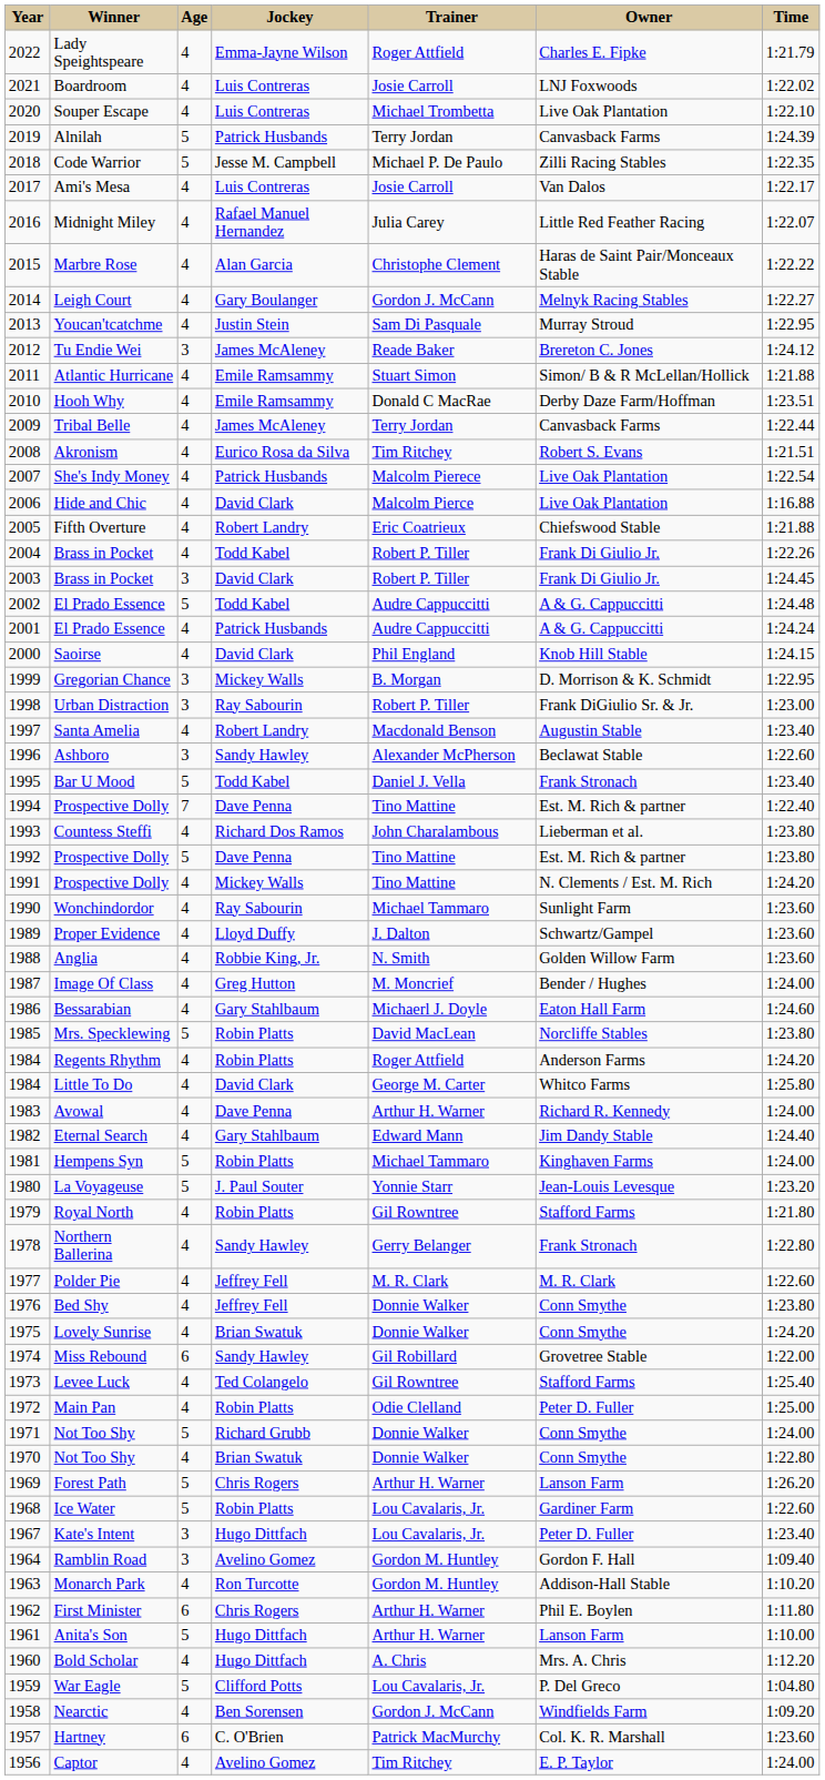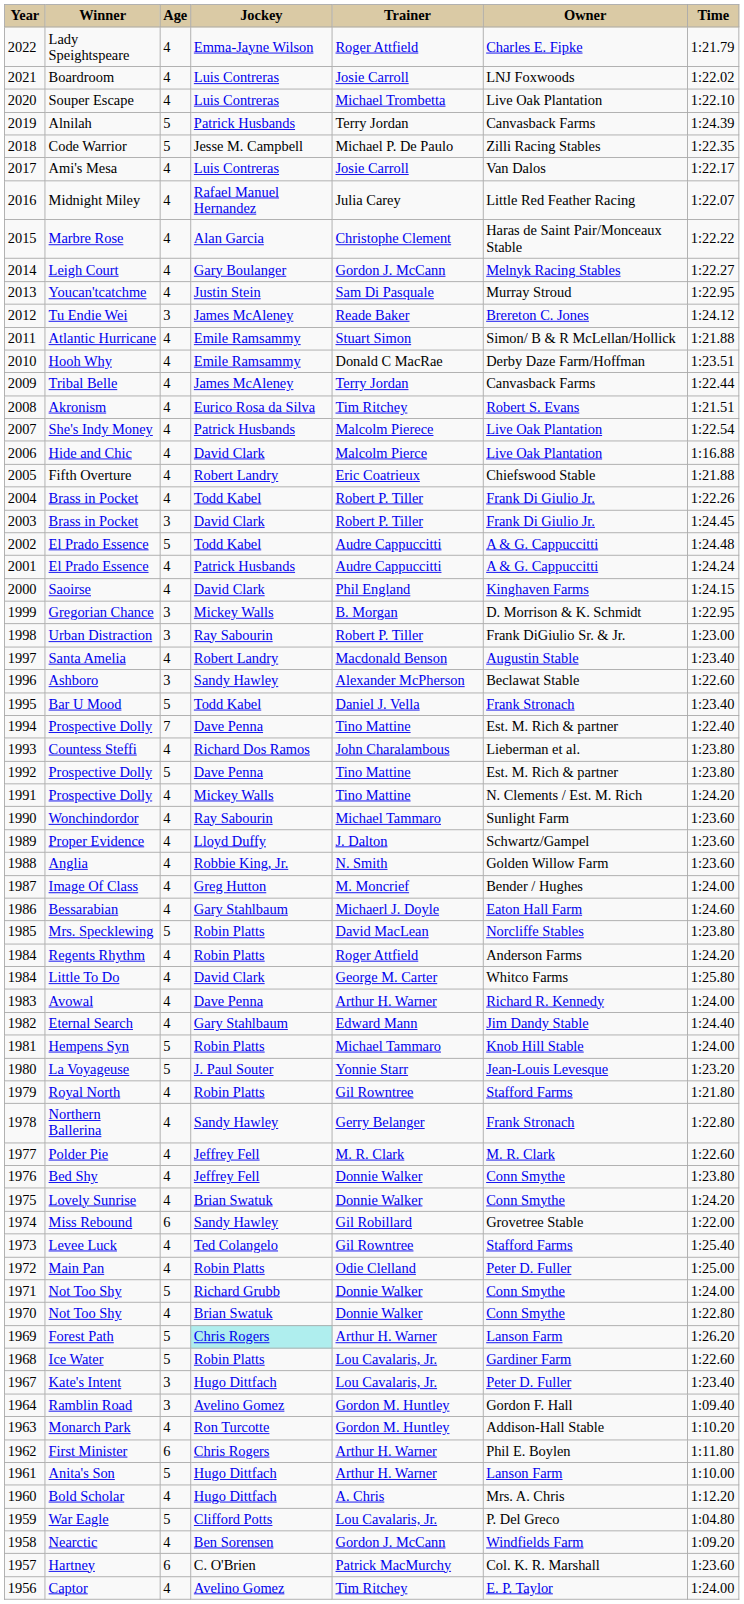 <table class="wikitable sortable">
 <tr>
 <th style="background-color:#DACAA5; width:38px">Year <br></th>
 <th style="background-color:#DACAA5; width:120px">Winner <br></th>
 <th style="background-color:#DACAA5; width:20px">Age<br></th>
 <th style="background-color:#DACAA5; width:150px">Jockey <br></th>
 <th style="background-color:#DACAA5; width:160px">Trainer <br></th>
 <th style="background-color:#DACAA5; width:220px">Owner <br></th>
 <th style="background-color:#DACAA5; width:50px">Time</th>
 </tr>
 <tr>
 <td>2022</td>
 <td>Lady Speightspeare</td>
 <td>4</td>
 <td><a href='#'>Emma-Jayne Wilson</a></td>
 <td><a href='#'>Roger Attfield</a></td>
 <td><a href='#'>Charles E. Fipke</a></td>
 <td>1:21.79</td>
 </tr>
 <tr>
 <td>2021</td>
 <td>Boardroom</td>
 <td>4</td>
 <td><a href='#'>Luis Contreras</a></td>
 <td><a href='#'>Josie Carroll</a></td>
 <td>LNJ Foxwoods</td>
 <td>1:22.02</td>
 </tr>
 <tr>
 <td>2020</td>
 <td>Souper Escape</td>
 <td>4</td>
 <td><a href='#'>Luis Contreras</a></td>
 <td><a href='#'>Michael Trombetta</a></td>
 <td>Live Oak Plantation</td>
 <td>1:22.10</td>
 </tr>
 <tr>
 <td>2019</td>
 <td>Alnilah</td>
 <td>5</td>
 <td><a href='#'>Patrick Husbands</a></td>
 <td>Terry Jordan</td>
 <td>Canvasback Farms</td>
 <td>1:24.39</td>
 </tr>
 <tr>
 <td>2018</td>
 <td>Code Warrior</td>
 <td>5</td>
 <td>Jesse M. Campbell</td>
 <td>Michael P. De Paulo</td>
 <td>Zilli Racing Stables</td>
 <td>1:22.35</td>
 </tr>
 <tr>
 <td>2017</td>
 <td>Ami's Mesa</td>
 <td>4</td>
 <td><a href='#'>Luis Contreras</a></td>
 <td><a href='#'>Josie Carroll</a></td>
 <td>Van Dalos</td>
 <td>1:22.17</td>
 </tr>
 <tr>
 <td>2016</td>
 <td>Midnight Miley</td>
 <td>4</td>
 <td><a href='#'>Rafael Manuel Hernandez</a></td>
 <td>Julia Carey</td>
 <td>Little Red Feather Racing</td>
 <td>1:22.07</td>
 </tr>
 <tr>
 <td>2015</td>
 <td><a href='#'>Marbre Rose</a></td>
 <td>4</td>
 <td><a href='#'>Alan Garcia</a></td>
 <td><a href='#'>Christophe Clement</a></td>
 <td>Haras de Saint Pair/Monceaux Stable</td>
 <td>1:22.22</td>
 </tr>
 <tr>
 <td>2014</td>
 <td><a href='#'>Leigh Court</a></td>
 <td>4</td>
 <td><a href='#'>Gary Boulanger</a></td>
 <td><a href='#'>Gordon J. McCann</a></td>
 <td><a href='#'>Melnyk Racing Stables</a></td>
 <td>1:22.27</td>
 </tr>
 <tr>
 <td>2013</td>
 <td><a href='#'>Youcan'tcatchme</a></td>
 <td>4</td>
 <td><a href='#'>Justin Stein</a></td>
 <td><a href='#'>Sam Di Pasquale</a></td>
 <td>Murray Stroud</td>
 <td>1:22.95</td>
 </tr>
 <tr>
 <td>2012</td>
 <td><a href='#'>Tu Endie Wei</a></td>
 <td>3</td>
 <td><a href='#'>James McAleney</a></td>
 <td><a href='#'>Reade Baker</a></td>
 <td><a href='#'>Brereton C. Jones</a></td>
 <td>1:24.12</td>
 </tr>
 <tr>
 <td>2011</td>
 <td><a href='#'>Atlantic Hurricane</a></td>
 <td>4</td>
 <td><a href='#'>Emile Ramsammy</a></td>
 <td><a href='#'>Stuart Simon</a></td>
 <td>Simon/ B & R McLellan/Hollick</td>
 <td>1:21.88</td>
 </tr>
 <tr>
 <td>2010</td>
 <td><a href='#'>Hooh Why</a></td>
 <td>4</td>
 <td><a href='#'>Emile Ramsammy</a></td>
 <td>Donald C MacRae</td>
 <td>Derby Daze Farm/Hoffman</td>
 <td>1:23.51</td>
 </tr>
 <tr>
 <td>2009</td>
 <td><a href='#'>Tribal Belle</a></td>
 <td>4</td>
 <td><a href='#'>James McAleney</a></td>
 <td><a href='#'>Terry Jordan</a></td>
 <td>Canvasback Farms</td>
 <td>1:22.44</td>
 </tr>
 <tr>
 <td>2008</td>
 <td><a href='#'>Akronism</a></td>
 <td>4</td>
 <td><a href='#'>Eurico Rosa da Silva</a></td>
 <td><a href='#'>Tim Ritchey</a></td>
 <td><a href='#'>Robert S. Evans</a></td>
 <td>1:21.51</td>
 </tr>
 <tr>
 <td>2007</td>
 <td><a href='#'>She's Indy Money</a></td>
 <td>4</td>
 <td><a href='#'>Patrick Husbands</a></td>
 <td><a href='#'>Malcolm Pierece</a></td>
 <td><a href='#'>Live Oak Plantation</a></td>
 <td>1:22.54</td>
 </tr>
 <tr>
 <td>2006</td>
 <td><a href='#'>Hide and Chic</a></td>
 <td>4</td>
 <td><a href='#'>David Clark</a></td>
 <td><a href='#'>Malcolm Pierce</a></td>
 <td><a href='#'>Live Oak Plantation</a></td>
 <td>1:16.88</td>
 </tr>
 <tr>
 <td>2005</td>
 <td>Fifth Overture</td>
 <td>4</td>
 <td><a href='#'>Robert Landry</a></td>
 <td><a href='#'>Eric Coatrieux</a></td>
 <td>Chiefswood Stable</td>
 <td>1:21.88</td>
 </tr>
 <tr>
 <td>2004</td>
 <td><a href='#'>Brass in Pocket</a></td>
 <td>4</td>
 <td><a href='#'>Todd Kabel</a></td>
 <td><a href='#'>Robert P. Tiller</a></td>
 <td><a href='#'>Frank Di Giulio Jr.</a></td>
 <td>1:22.26</td>
 </tr>
 <tr>
 <td>2003</td>
 <td><a href='#'>Brass in Pocket</a></td>
 <td>3</td>
 <td><a href='#'>David Clark</a></td>
 <td><a href='#'>Robert P. Tiller</a></td>
 <td><a href='#'>Frank Di Giulio Jr.</a></td>
 <td>1:24.45</td>
 </tr>
 <tr>
 <td>2002</td>
 <td><a href='#'>El Prado Essence</a></td>
 <td>5</td>
 <td><a href='#'>Todd Kabel</a></td>
 <td><a href='#'>Audre Cappuccitti</a></td>
 <td><a href='#'>A & G. Cappuccitti</a></td>
 <td>1:24.48</td>
 </tr>
 <tr>
 <td>2001</td>
 <td><a href='#'>El Prado Essence</a></td>
 <td>4</td>
 <td><a href='#'>Patrick Husbands</a></td>
 <td><a href='#'>Audre Cappuccitti</a></td>
 <td><a href='#'>A & G. Cappuccitti</a></td>
 <td>1:24.24</td>
 </tr>
 <tr>
 <td>2000</td>
 <td><a href='#'>Saoirse</a></td>
 <td>4</td>
 <td><a href='#'>David Clark</a></td>
 <td><a href='#'>Phil England</a></td>
-<td><a href='#'>Knob Hill Stable</a></td>
+<td><a href='#'>Kinghaven Farms</a></td>
 <td>1:24.15</td>
 </tr>
 <tr>
 <td>1999</td>
 <td><a href='#'>Gregorian Chance</a></td>
 <td>3</td>
 <td><a href='#'>Mickey Walls</a></td>
 <td><a href='#'>B. Morgan</a></td>
 <td>D. Morrison & K. Schmidt</td>
 <td>1:22.95</td>
 </tr>
 <tr>
 <td>1998</td>
 <td><a href='#'>Urban Distraction</a></td>
 <td>3</td>
 <td><a href='#'>Ray Sabourin</a></td>
 <td><a href='#'>Robert P. Tiller</a></td>
 <td>Frank DiGiulio Sr. & Jr.</td>
 <td>1:23.00</td>
 </tr>
 <tr>
 <td>1997</td>
 <td><a href='#'>Santa Amelia</a></td>
 <td>4</td>
 <td><a href='#'>Robert Landry</a></td>
 <td><a href='#'>Macdonald Benson</a></td>
 <td><a href='#'>Augustin Stable</a></td>
 <td>1:23.40</td>
 </tr>
 <tr>
 <td>1996</td>
 <td><a href='#'>Ashboro</a></td>
 <td>3</td>
 <td><a href='#'>Sandy Hawley</a></td>
 <td><a href='#'>Alexander McPherson</a></td>
 <td>Beclawat Stable</td>
 <td>1:22.60</td>
 </tr>
 <tr>
 <td>1995</td>
 <td><a href='#'>Bar U Mood</a></td>
 <td>5</td>
 <td><a href='#'>Todd Kabel</a></td>
 <td><a href='#'>Daniel J. Vella</a></td>
 <td><a href='#'>Frank Stronach</a></td>
 <td>1:23.40</td>
 </tr>
 <tr>
 <td>1994</td>
 <td><a href='#'>Prospective Dolly</a></td>
 <td>7</td>
 <td><a href='#'>Dave Penna</a></td>
 <td><a href='#'>Tino Mattine</a></td>
 <td>Est. M. Rich & partner</td>
 <td>1:22.40</td>
 </tr>
 <tr>
 <td>1993</td>
 <td><a href='#'>Countess Steffi</a></td>
 <td>4</td>
 <td><a href='#'>Richard Dos Ramos</a></td>
 <td><a href='#'>John Charalambous</a></td>
 <td>Lieberman et al.</td>
 <td>1:23.80</td>
 </tr>
 <tr>
 <td>1992</td>
 <td><a href='#'>Prospective Dolly</a></td>
 <td>5</td>
 <td><a href='#'>Dave Penna</a></td>
 <td><a href='#'>Tino Mattine</a></td>
 <td>Est. M. Rich & partner</td>
 <td>1:23.80</td>
 </tr>
 <tr>
 <td>1991</td>
 <td><a href='#'>Prospective Dolly</a></td>
 <td>4</td>
 <td><a href='#'>Mickey Walls</a></td>
 <td><a href='#'>Tino Mattine</a></td>
 <td>N. Clements / Est. M. Rich</td>
 <td>1:24.20</td>
 </tr>
 <tr>
 <td>1990</td>
 <td><a href='#'>Wonchindordor</a></td>
 <td>4</td>
 <td><a href='#'>Ray Sabourin</a></td>
 <td><a href='#'>Michael Tammaro</a></td>
 <td>Sunlight Farm</td>
 <td>1:23.60</td>
 </tr>
 <tr>
 <td>1989</td>
 <td><a href='#'>Proper Evidence</a></td>
 <td>4</td>
 <td><a href='#'>Lloyd Duffy</a></td>
 <td><a href='#'>J. Dalton</a></td>
 <td>Schwartz/Gampel</td>
 <td>1:23.60</td>
 </tr>
 <tr>
 <td>1988</td>
 <td><a href='#'>Anglia</a></td>
 <td>4</td>
 <td><a href='#'>Robbie King, Jr.</a></td>
 <td><a href='#'>N. Smith</a></td>
 <td>Golden Willow Farm</td>
 <td>1:23.60</td>
 </tr>
 <tr>
 <td>1987</td>
 <td><a href='#'>Image Of Class</a></td>
 <td>4</td>
 <td><a href='#'>Greg Hutton</a></td>
 <td><a href='#'>M. Moncrief</a></td>
 <td>Bender / Hughes</td>
 <td>1:24.00</td>
 </tr>
 <tr>
 <td>1986</td>
 <td><a href='#'>Bessarabian</a></td>
 <td>4</td>
 <td><a href='#'>Gary Stahlbaum</a></td>
 <td><a href='#'>Michaerl J. Doyle</a></td>
 <td><a href='#'>Eaton Hall Farm</a></td>
 <td>1:24.60</td>
 </tr>
 <tr>
 <td>1985</td>
 <td><a href='#'>Mrs. Specklewing</a></td>
 <td>5</td>
 <td><a href='#'>Robin Platts</a></td>
 <td><a href='#'>David MacLean</a></td>
 <td><a href='#'>Norcliffe Stables</a></td>
 <td>1:23.80</td>
 </tr>
 <tr>
 <td>1984</td>
 <td><a href='#'>Regents Rhythm</a></td>
 <td>4</td>
 <td><a href='#'>Robin Platts</a></td>
 <td><a href='#'>Roger Attfield</a></td>
 <td>Anderson Farms</td>
 <td>1:24.20</td>
 </tr>
 <tr>
 <td>1984</td>
 <td><a href='#'>Little To Do</a></td>
 <td>4</td>
 <td><a href='#'>David Clark</a></td>
 <td><a href='#'>George M. Carter</a></td>
 <td>Whitco Farms</td>
 <td>1:25.80</td>
 </tr>
 <tr>
 <td>1983</td>
 <td><a href='#'>Avowal</a></td>
 <td>4</td>
 <td><a href='#'>Dave Penna</a></td>
 <td><a href='#'>Arthur H. Warner</a></td>
 <td><a href='#'>Richard R. Kennedy</a></td>
 <td>1:24.00</td>
 </tr>
 <tr>
 <td>1982</td>
 <td><a href='#'>Eternal Search</a></td>
 <td>4</td>
 <td><a href='#'>Gary Stahlbaum</a></td>
 <td><a href='#'>Edward Mann</a></td>
 <td><a href='#'>Jim Dandy Stable</a></td>
 <td>1:24.40</td>
 </tr>
 <tr>
 <td>1981</td>
 <td><a href='#'>Hempens Syn</a></td>
 <td>5</td>
 <td><a href='#'>Robin Platts</a></td>
 <td><a href='#'>Michael Tammaro</a></td>
-<td><a href='#'>Kinghaven Farms</a></td>
+<td><a href='#'>Knob Hill Stable</a></td>
 <td>1:24.00</td>
 </tr>
 <tr>
 <td>1980</td>
 <td><a href='#'>La Voyageuse</a></td>
 <td>5</td>
 <td><a href='#'>J. Paul Souter</a></td>
 <td><a href='#'>Yonnie Starr</a></td>
 <td><a href='#'>Jean-Louis Levesque</a></td>
 <td>1:23.20</td>
 </tr>
 <tr>
 <td>1979</td>
 <td><a href='#'>Royal North</a></td>
 <td>4</td>
 <td><a href='#'>Robin Platts</a></td>
 <td><a href='#'>Gil Rowntree</a></td>
 <td><a href='#'>Stafford Farms</a></td>
 <td>1:21.80</td>
 </tr>
 <tr>
 <td>1978</td>
 <td><a href='#'>Northern Ballerina</a></td>
 <td>4</td>
 <td><a href='#'>Sandy Hawley</a></td>
 <td><a href='#'>Gerry Belanger</a></td>
 <td><a href='#'>Frank Stronach</a></td>
 <td>1:22.80</td>
 </tr>
 <tr>
 <td>1977</td>
 <td><a href='#'>Polder Pie</a></td>
 <td>4</td>
 <td><a href='#'>Jeffrey Fell</a></td>
 <td><a href='#'>M. R. Clark</a></td>
 <td><a href='#'>M. R. Clark</a></td>
 <td>1:22.60</td>
 </tr>
 <tr>
 <td>1976</td>
 <td><a href='#'>Bed Shy</a></td>
 <td>4</td>
 <td><a href='#'>Jeffrey Fell</a></td>
 <td><a href='#'>Donnie Walker</a></td>
 <td><a href='#'>Conn Smythe</a></td>
 <td>1:23.80</td>
 </tr>
 <tr>
 <td>1975</td>
 <td><a href='#'>Lovely Sunrise</a></td>
 <td>4</td>
 <td><a href='#'>Brian Swatuk</a></td>
 <td><a href='#'>Donnie Walker</a></td>
 <td><a href='#'>Conn Smythe</a></td>
 <td>1:24.20</td>
 </tr>
 <tr>
 <td>1974</td>
 <td><a href='#'>Miss Rebound</a></td>
 <td>6</td>
 <td><a href='#'>Sandy Hawley</a></td>
 <td><a href='#'>Gil Robillard</a></td>
 <td>Grovetree Stable</td>
 <td>1:22.00</td>
 </tr>
 <tr>
 <td>1973</td>
 <td><a href='#'>Levee Luck</a></td>
 <td>4</td>
 <td><a href='#'>Ted Colangelo</a></td>
 <td><a href='#'>Gil Rowntree</a></td>
 <td><a href='#'>Stafford Farms</a></td>
 <td>1:25.40</td>
 </tr>
 <tr>
 <td>1972</td>
 <td><a href='#'>Main Pan</a></td>
 <td>4</td>
 <td><a href='#'>Robin Platts</a></td>
 <td><a href='#'>Odie Clelland</a></td>
 <td><a href='#'>Peter D. Fuller</a></td>
 <td>1:25.00</td>
 </tr>
 <tr>
 <td>1971</td>
 <td><a href='#'>Not Too Shy</a></td>
 <td>5</td>
 <td><a href='#'>Richard Grubb</a></td>
 <td><a href='#'>Donnie Walker</a></td>
 <td><a href='#'>Conn Smythe</a></td>
 <td>1:24.00</td>
 </tr>
 <tr>
 <td>1970</td>
 <td><a href='#'>Not Too Shy</a></td>
 <td>4</td>
 <td><a href='#'>Brian Swatuk</a></td>
 <td><a href='#'>Donnie Walker</a></td>
 <td><a href='#'>Conn Smythe</a></td>
 <td>1:22.80</td>
 </tr>
 <tr>
 <td>1969</td>
 <td><a href='#'>Forest Path</a></td>
 <td>5</td>
-<td><a href='#'>Chris Rogers</a></td>
+<td style="background: paleturquoise;"><a href='#'>Chris Rogers</a></td>
 <td><a href='#'>Arthur H. Warner</a></td>
 <td><a href='#'>Lanson Farm</a></td>
 <td>1:26.20</td>
 </tr>
 <tr>
 <td>1968</td>
 <td><a href='#'>Ice Water</a></td>
 <td>5</td>
 <td><a href='#'>Robin Platts</a></td>
 <td><a href='#'>Lou Cavalaris, Jr.</a></td>
 <td><a href='#'>Gardiner Farm</a></td>
 <td>1:22.60</td>
 </tr>
 <tr>
 <td>1967</td>
 <td><a href='#'>Kate's Intent</a></td>
 <td>3</td>
 <td><a href='#'>Hugo Dittfach</a></td>
 <td><a href='#'>Lou Cavalaris, Jr.</a></td>
 <td><a href='#'>Peter D. Fuller</a></td>
 <td>1:23.40</td>
 </tr>
 <tr>
 <td>1964</td>
 <td><a href='#'>Ramblin Road</a></td>
 <td>3</td>
 <td><a href='#'>Avelino Gomez</a></td>
 <td><a href='#'>Gordon M. Huntley</a></td>
 <td>Gordon F. Hall</td>
 <td>1:09.40</td>
 </tr>
 <tr>
 <td>1963</td>
 <td><a href='#'>Monarch Park</a></td>
 <td>4</td>
 <td><a href='#'>Ron Turcotte</a></td>
 <td><a href='#'>Gordon M. Huntley</a></td>
 <td>Addison-Hall Stable</td>
 <td>1:10.20</td>
 </tr>
 <tr>
 <td>1962</td>
 <td><a href='#'>First Minister</a></td>
 <td>6</td>
 <td><a href='#'>Chris Rogers</a></td>
 <td><a href='#'>Arthur H. Warner</a></td>
 <td>Phil E. Boylen</td>
 <td>1:11.80</td>
 </tr>
 <tr>
 <td>1961</td>
 <td><a href='#'>Anita's Son</a></td>
 <td>5</td>
 <td><a href='#'>Hugo Dittfach</a></td>
 <td><a href='#'>Arthur H. Warner</a></td>
 <td><a href='#'>Lanson Farm</a></td>
 <td>1:10.00</td>
 </tr>
 <tr>
 <td>1960</td>
 <td><a href='#'>Bold Scholar</a></td>
 <td>4</td>
 <td><a href='#'>Hugo Dittfach</a></td>
 <td><a href='#'>A. Chris</a></td>
 <td>Mrs. A. Chris</td>
 <td>1:12.20</td>
 </tr>
 <tr>
 <td>1959</td>
 <td><a href='#'>War Eagle</a></td>
 <td>5</td>
 <td><a href='#'>Clifford Potts</a></td>
 <td><a href='#'>Lou Cavalaris, Jr.</a></td>
 <td>P. Del Greco</td>
 <td>1:04.80</td>
 </tr>
 <tr>
 <td>1958</td>
 <td><a href='#'>Nearctic</a></td>
 <td>4</td>
 <td><a href='#'>Ben Sorensen</a></td>
 <td><a href='#'>Gordon J. McCann</a></td>
 <td><a href='#'>Windfields Farm</a></td>
 <td>1:09.20</td>
 </tr>
 <tr>
 <td>1957</td>
 <td><a href='#'>Hartney</a></td>
 <td>6</td>
 <td>C. O'Brien</td>
 <td><a href='#'>Patrick MacMurchy</a></td>
 <td>Col. K. R. Marshall</td>
 <td>1:23.60</td>
 </tr>
 <tr>
 <td>1956</td>
 <td><a href='#'>Captor</a></td>
 <td>4</td>
 <td><a href='#'>Avelino Gomez</a></td>
 <td><a href='#'>Tim Ritchey</a></td>
 <td><a href='#'>E. P. Taylor</a></td>
 <td>1:24.00</td>
 </tr>
 </table>
